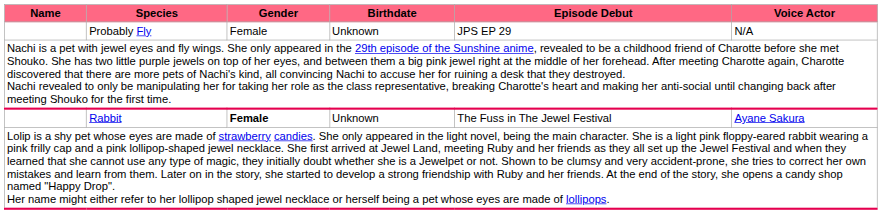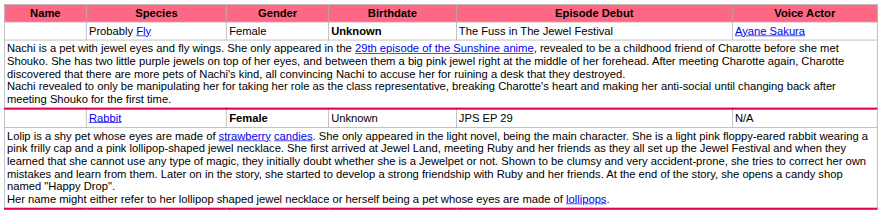 <table class="wikitable" style="background:#FFFFFF">
 <tr>
 <th style="background:#ff6884;">Name</th>
 <th style="background:#ff6884;">Species</th>
 <th style="background:#ff6884;">Gender</th>
 <th style="background:#ff6884;">Birthdate</th>
 <th style="background:#ff6884;">Episode Debut</th>
 <th style="background:#ff6884;">Voice Actor</th>
 </tr>
 <tr>
 <td></td>
 <td>Probably <a href='#'>Fly</a></td>
 <td>Female</td>
-<td>Unknown</td>
-<td>JPS EP 29</td>
-<td>N/A</td>
+<td><strong>Unknown</strong></td>
+<td>The Fuss in The Jewel Festival</td>
+<td><a href='#'>Ayane Sakura</a></td>
 </tr>
 <tr>
 <td style="border-bottom: 3px solid #E5004F;" colspan="14">Nachi is a pet with jewel eyes and fly wings. She only appeared in the <a href='#'>29th episode of the Sunshine anime</a>, revealed to be a childhood friend of Charotte before she met Shouko. She has two little purple jewels on top of her eyes, and between them a big pink jewel right at the middle of her forehead. After meeting Charotte again, Charotte discovered that there are more pets of Nachi's kind, all convincing Nachi to accuse her for ruining a desk that they destroyed.<br>Nachi revealed to only be manipulating her for taking her role as the class representative, breaking Charotte's heart and making her anti-social until changing back after meeting Shouko for the first time.</td>
 </tr>
 <tr>
 <td></td>
 <td><a href='#'>Rabbit</a></td>
 <td><strong>Female</strong></td>
 <td>Unknown</td>
-<td>The Fuss in The Jewel Festival</td>
-<td><a href='#'>Ayane Sakura</a></td>
+<td>JPS EP 29</td>
+<td>N/A</td>
 </tr>
 <tr>
 <td style="border-bottom: 3px solid #E5004F;" colspan="14">Lolip is a shy pet whose eyes are made of <a href='#'>strawberry</a> <a href='#'>candies</a>. She only appeared in the light novel, being the main character. She is a light pink floppy-eared rabbit wearing a pink frilly cap and a pink lollipop-shaped jewel necklace. She first arrived at Jewel Land, meeting Ruby and her friends as they all set up the Jewel Festival and when they learned that she cannot use any type of magic, they initially doubt whether she is a Jewelpet or not. Shown to be clumsy and very accident-prone, she tries to correct her own mistakes and learn from them. Later on in the story, she started to develop a strong friendship with Ruby and her friends. At the end of the story, she opens a candy shop named "Happy Drop".<br>Her name might either refer to her lollipop shaped jewel necklace or herself being a pet whose eyes are made of <a href='#'>lollipops</a>.</td>
 </tr>
 </table>
